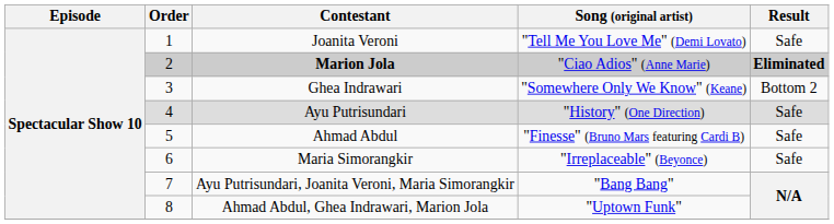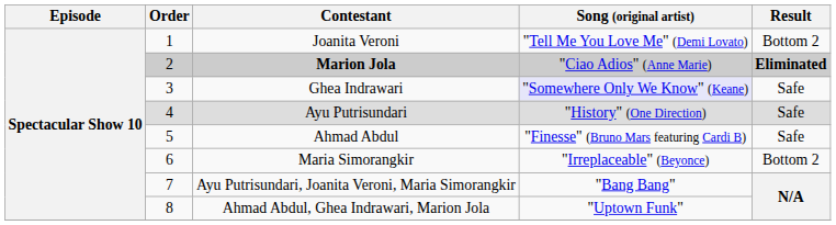 <table class="wikitable" style="text-align:center;">
 <tr>
 <th scope="col">Episode</th>
 <th scope="col">Order</th>
 <th scope="col">Contestant</th>
 <th scope="col">Song <small>(original artist)</small></th>
 <th scope="col">Result</th>
 </tr>
 <tr>
 <th rowspan="8" scope="row">Spectacular Show 10<br><small></small></th>
 <td>1</td>
 <td>Joanita Veroni</td>
 <td>"<a href='#'>Tell Me You Love Me</a>" <small>(<a href='#'>Demi Lovato</a>)</small></td>
-<td>Safe</td>
+<td>Bottom 2</td>
 </tr>
 <tr style="background:#ccc;">
 <td>2</td>
 <td><strong>Marion Jola</strong></td>
 <td>"<a href='#'>Ciao Adios</a>" <small>(<a href='#'>Anne Marie</a>)</small></td>
 <td><strong>Eliminated</strong></td>
 </tr>
 <tr>
 <td>3</td>
 <td>Ghea Indrawari</td>
-<td>"<a href='#'>Somewhere Only We Know</a>" <small>(<a href='#'>Keane</a>)</small></td>
-<td>Bottom 2</td>
+<td style="background: lavender;">"<a href='#'>Somewhere Only We Know</a>" <small>(<a href='#'>Keane</a>)</small></td>
+<td>Safe</td>
 </tr>
 <tr style="background:#ddd;">
 <td>4</td>
 <td>Ayu Putrisundari</td>
 <td>"<a href='#'>History</a>" <small>(<a href='#'>One Direction</a>)</small></td>
 <td>Safe</td>
 </tr>
 <tr>
 <td>5</td>
 <td>Ahmad Abdul</td>
 <td>"<a href='#'>Finesse</a>" <small>(<a href='#'>Bruno Mars</a> featuring <a href='#'>Cardi B</a>) </small></td>
 <td>Safe</td>
 </tr>
 <tr>
 <td>6</td>
 <td>Maria Simorangkir</td>
 <td>"<a href='#'>Irreplaceable</a>" <small>(<a href='#'>Beyonce</a>)</small></td>
-<td>Safe</td>
+<td>Bottom 2</td>
 </tr>
 <tr>
 <td>7</td>
 <td>Ayu Putrisundari, Joanita Veroni, Maria Simorangkir</td>
 <td>"<a href='#'>Bang Bang</a>" </td>
 <th rowspan="2" scope="row">N/A</th>
 </tr>
 <tr>
 <td>8</td>
 <td>Ahmad Abdul, Ghea Indrawari, Marion Jola</td>
 <td>"<a href='#'>Uptown Funk</a>" </td>
 </tr>
 <tr>
 </tr>
 </table>
